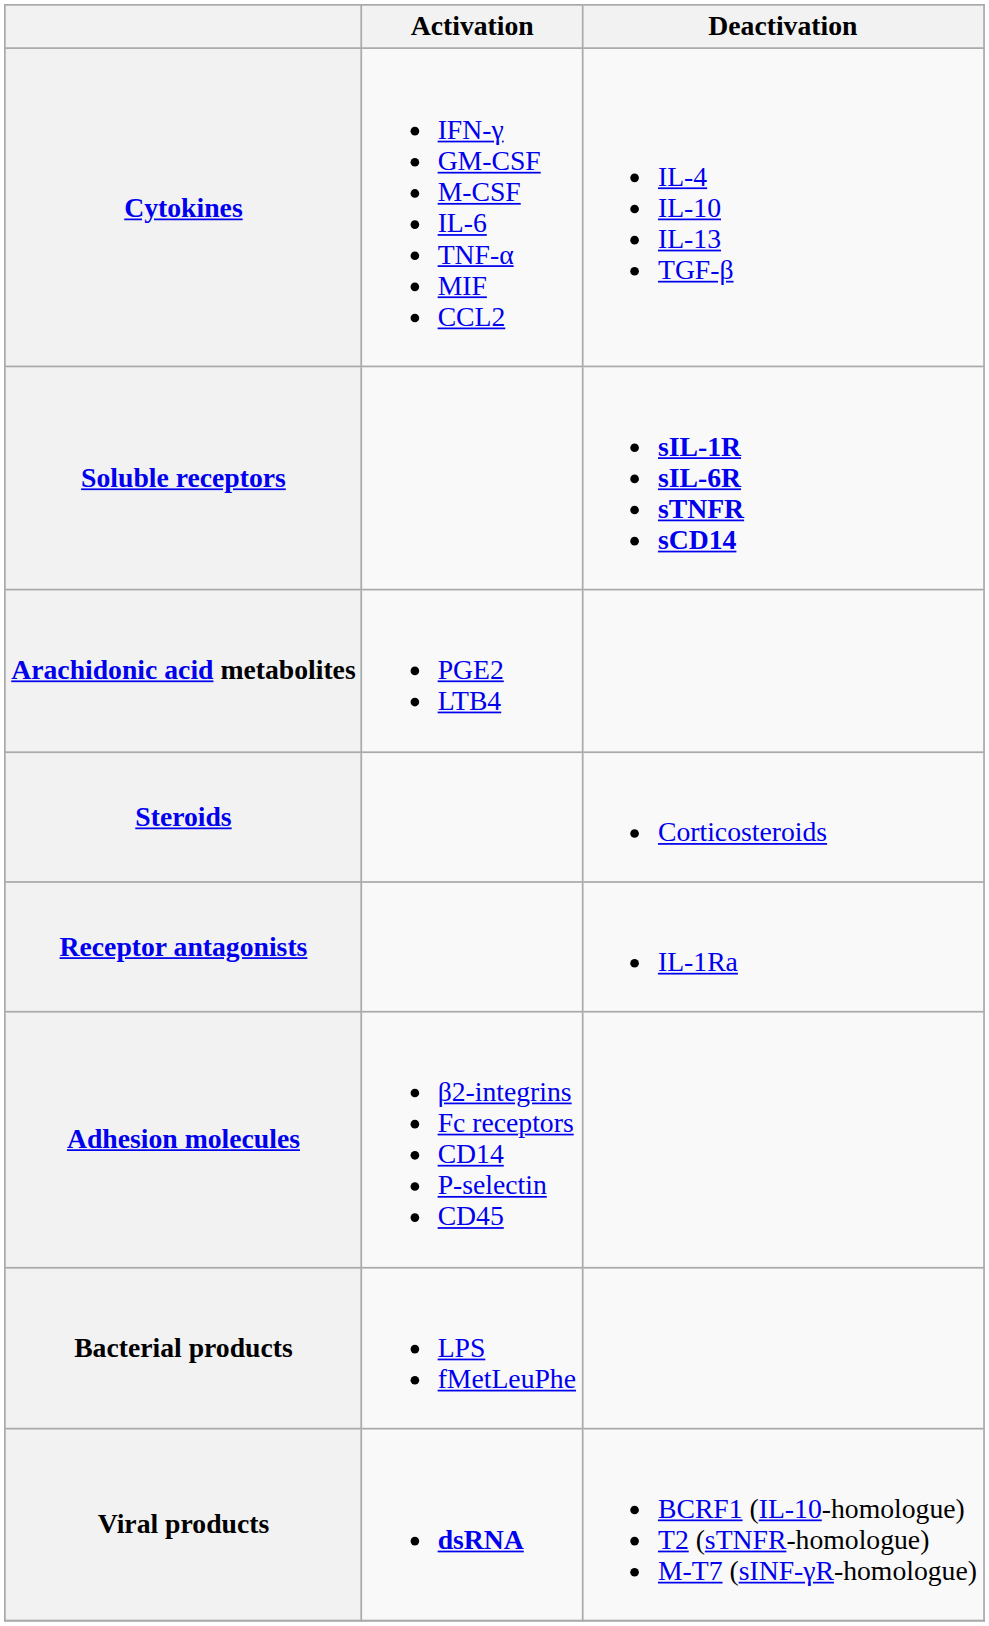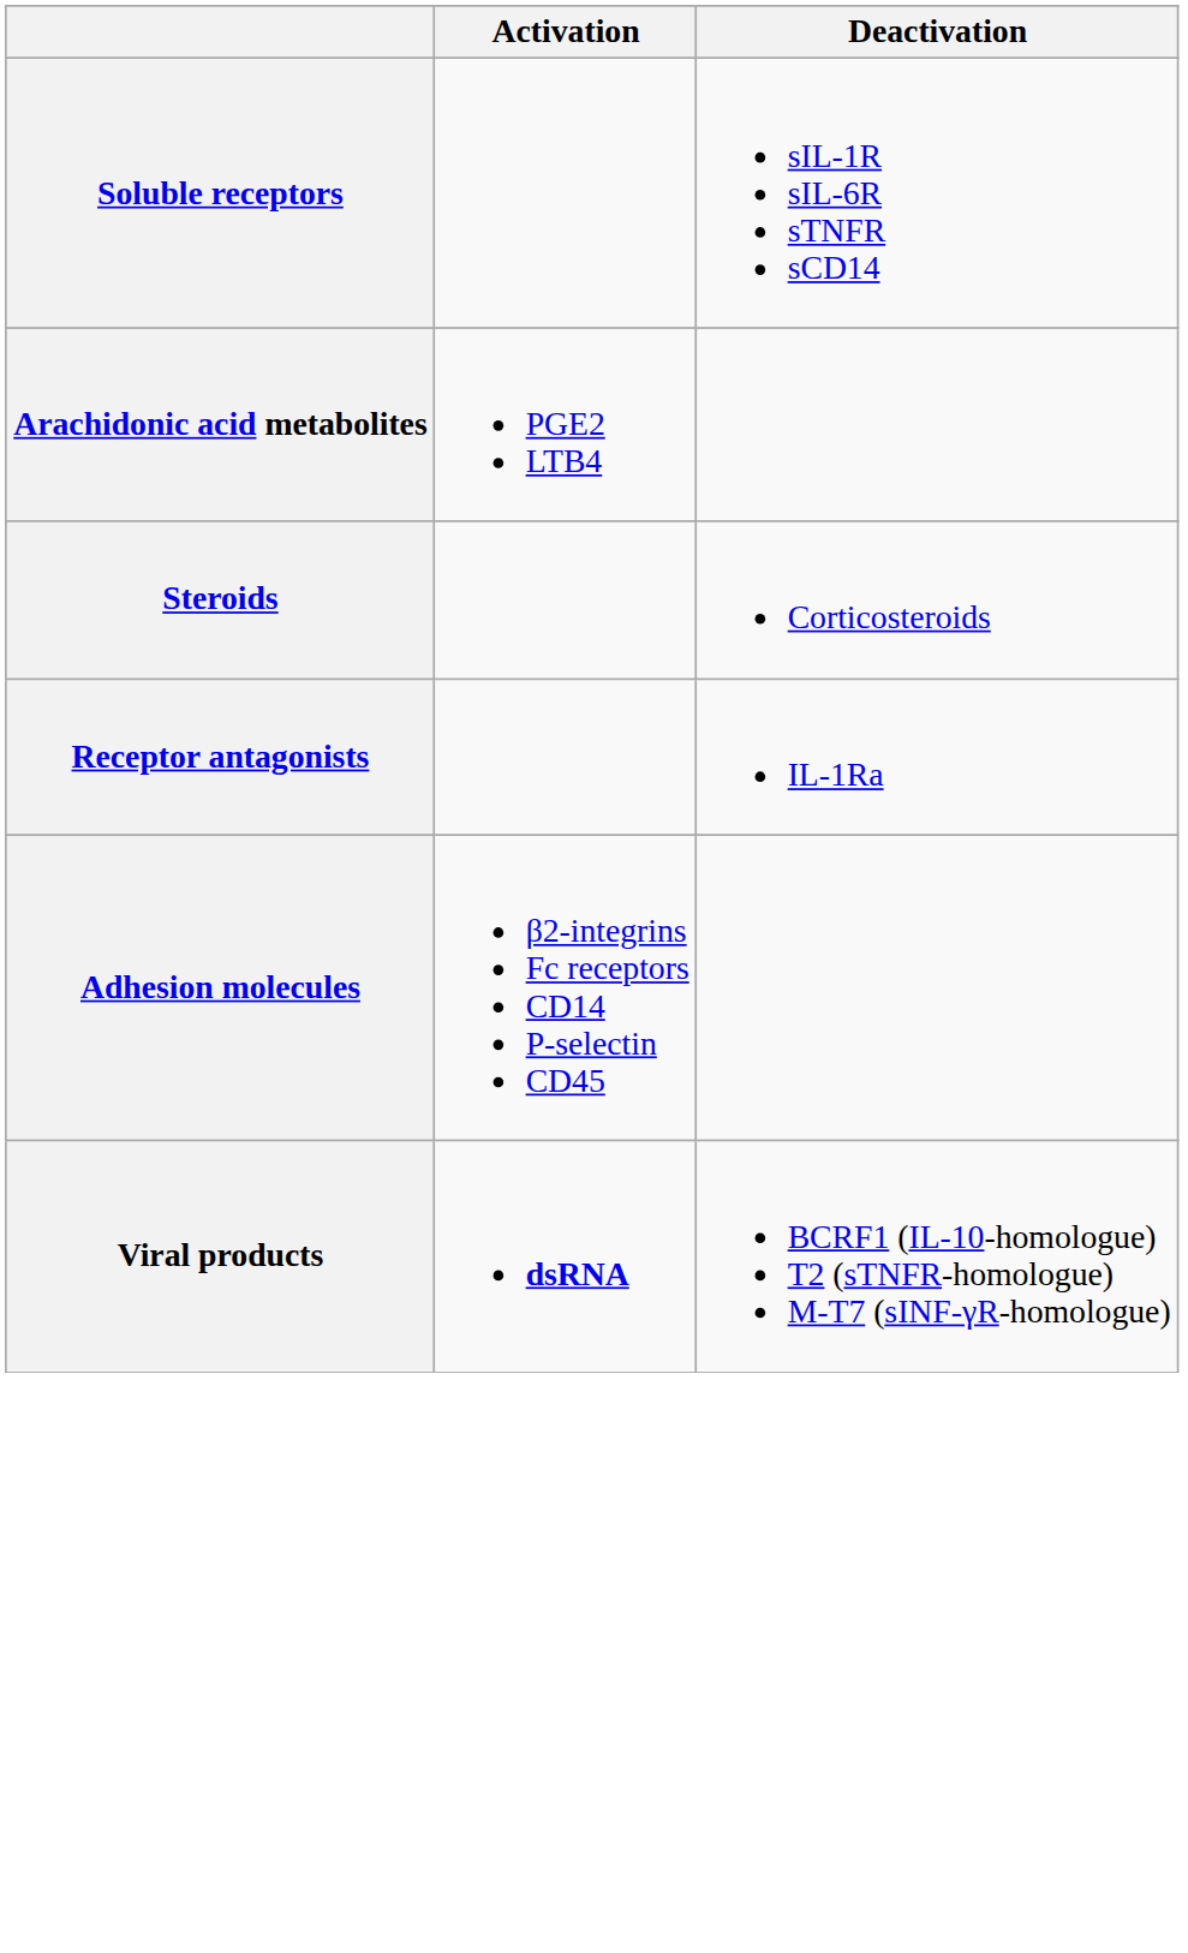 <table class="wikitable">
 <tr>
 <th></th>
 <th>Activation</th>
 <th>Deactivation</th>
 </tr>
 <tr>
-<th><a href='#'>Cytokines</a></th>
-<td><br><ul><li><a href='#'>IFN-γ</a></li><li><a href='#'>GM-CSF</a></li><li><a href='#'>M-CSF</a></li><li><a href='#'>IL-6</a></li><li><a href='#'>TNF-α</a></li><li><a href='#'>MIF</a></li><li><a href='#'>CCL2</a></li></ul></td>
-<td><br><ul><li><a href='#'>IL-4</a></li><li><a href='#'>IL-10</a></li><li><a href='#'>IL-13</a></li><li><a href='#'>TGF-β</a></li></ul></td>
-</tr>
-<tr>
 <th><a href='#'>Soluble receptors</a></th>
 <td></td>
-<td><strong><br><ul><li><a href='#'>sIL-1R</a></li><li><a href='#'>sIL-6R</a></li><li><a href='#'>sTNFR</a></li><li><a href='#'>sCD14</a></li></ul></strong></td>
+<td><br><ul><li><a href='#'>sIL-1R</a></li><li><a href='#'>sIL-6R</a></li><li><a href='#'>sTNFR</a></li><li><a href='#'>sCD14</a></li></ul></td>
 </tr>
 <tr>
 <th><a href='#'>Arachidonic acid</a> metabolites</th>
 <td><br><ul><li><a href='#'>PGE2</a></li><li><a href='#'>LTB4</a></li></ul></td>
 <td></td>
 </tr>
 <tr>
 <th><a href='#'>Steroids</a></th>
 <td></td>
 <td><br><ul><li><a href='#'>Corticosteroids</a></li></ul></td>
 </tr>
 <tr>
 <th><a href='#'>Receptor antagonists</a></th>
 <td></td>
 <td><br><ul><li><a href='#'>IL-1Ra</a></li></ul></td>
 </tr>
 <tr>
 <th><a href='#'>Adhesion molecules</a></th>
 <td><br><ul><li><a href='#'>β2-integrins</a></li><li><a href='#'>Fc receptors</a></li><li><a href='#'>CD14</a></li><li><a href='#'>P-selectin</a></li><li><a href='#'>CD45</a></li></ul></td>
 <td></td>
 </tr>
 <tr>
-<th>Bacterial products</th>
-<td><br><ul><li><a href='#'>LPS</a></li><li><a href='#'>fMetLeuPhe</a></li></ul></td>
-<td></td>
-</tr>
-<tr>
 <th>Viral products</th>
 <td><strong><br><ul><li><a href='#'>dsRNA</a></li></ul></strong></td>
 <td><br><ul><li><a href='#'>BCRF1</a> (<a href='#'>IL-10</a>-homologue)</li><li><a href='#'>T2</a> (<a href='#'>sTNFR</a>-homologue)</li><li><a href='#'>M-T7</a> (<a href='#'>sINF-γR</a>-homologue)</li></ul></td>
 </tr>
 <tr>
 </tr>
 </table>
